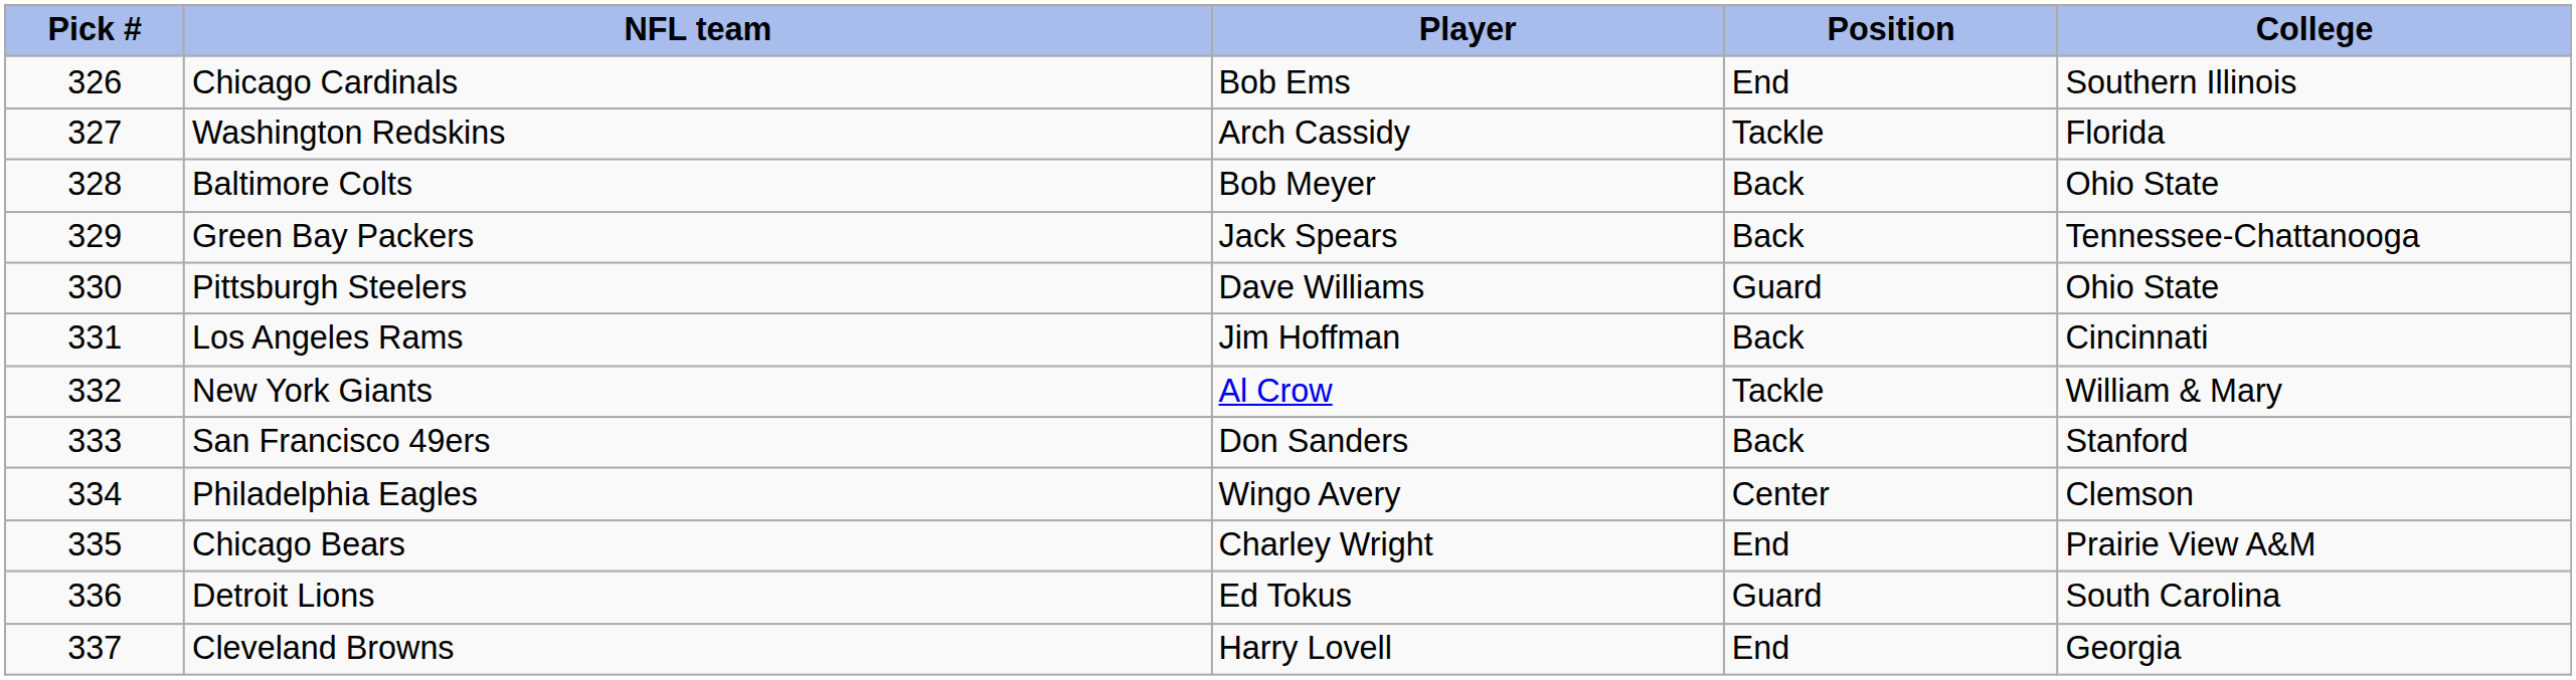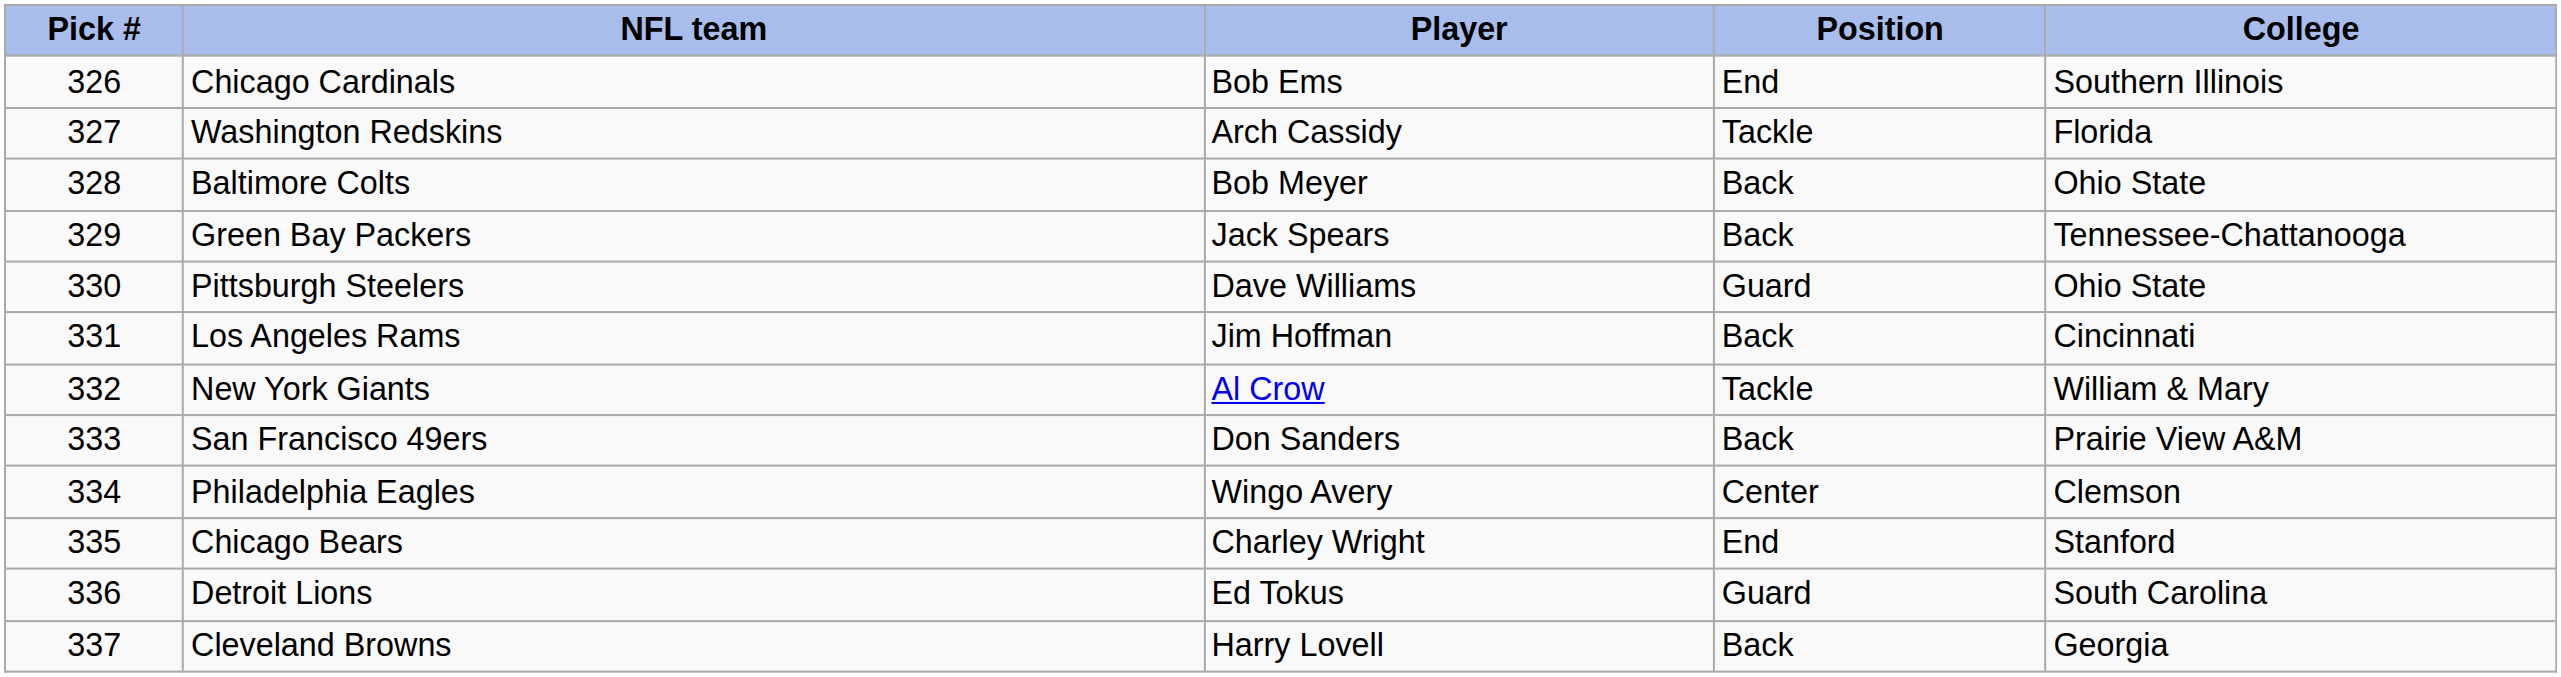 <table class="wikitable sortable sortable" style="width: 100%">
 <tr>
 <th style="background:#A8BDEC;" width=7%>Pick #</th>
 <th width=40% style="background:#A8BDEC;">NFL team</th>
 <th width=20% style="background:#A8BDEC;">Player</th>
 <th width=13% style="background:#A8BDEC;">Position</th>
 <th style="background:#A8BDEC;">College</th>
 </tr>
 <tr>
 <td align=center>326</td>
 <td>Chicago Cardinals</td>
 <td>Bob Ems</td>
 <td>End</td>
 <td>Southern Illinois</td>
 </tr>
 <tr>
 <td align=center>327</td>
 <td>Washington Redskins</td>
 <td>Arch Cassidy</td>
 <td>Tackle</td>
 <td>Florida</td>
 </tr>
 <tr>
 <td align=center>328</td>
 <td>Baltimore Colts</td>
 <td>Bob Meyer</td>
 <td>Back</td>
 <td>Ohio State</td>
 </tr>
 <tr>
 <td align=center>329</td>
 <td>Green Bay Packers</td>
 <td>Jack Spears</td>
 <td>Back</td>
 <td>Tennessee-Chattanooga</td>
 </tr>
 <tr>
 <td align=center>330</td>
 <td>Pittsburgh Steelers</td>
 <td>Dave Williams</td>
 <td>Guard</td>
 <td>Ohio State</td>
 </tr>
 <tr>
 <td align=center>331</td>
 <td>Los Angeles Rams</td>
 <td>Jim Hoffman</td>
 <td>Back</td>
 <td>Cincinnati</td>
 </tr>
 <tr>
 <td align=center>332</td>
 <td>New York Giants</td>
 <td><a href='#'>Al Crow</a></td>
 <td>Tackle</td>
 <td>William & Mary</td>
 </tr>
 <tr>
 <td align=center>333</td>
 <td>San Francisco 49ers</td>
 <td>Don Sanders</td>
 <td>Back</td>
-<td>Stanford</td>
+<td>Prairie View A&M</td>
 </tr>
 <tr>
 <td align=center>334</td>
 <td>Philadelphia Eagles</td>
 <td>Wingo Avery</td>
 <td>Center</td>
 <td>Clemson</td>
 </tr>
 <tr>
 <td align=center>335</td>
 <td>Chicago Bears</td>
 <td>Charley Wright</td>
 <td>End</td>
-<td>Prairie View A&M</td>
+<td>Stanford</td>
 </tr>
 <tr>
 <td align=center>336</td>
 <td>Detroit Lions</td>
 <td>Ed Tokus</td>
 <td>Guard</td>
 <td>South Carolina</td>
 </tr>
 <tr>
 <td align=center>337</td>
 <td>Cleveland Browns</td>
 <td>Harry Lovell</td>
-<td>End</td>
+<td>Back</td>
 <td>Georgia</td>
 </tr>
 </table>
